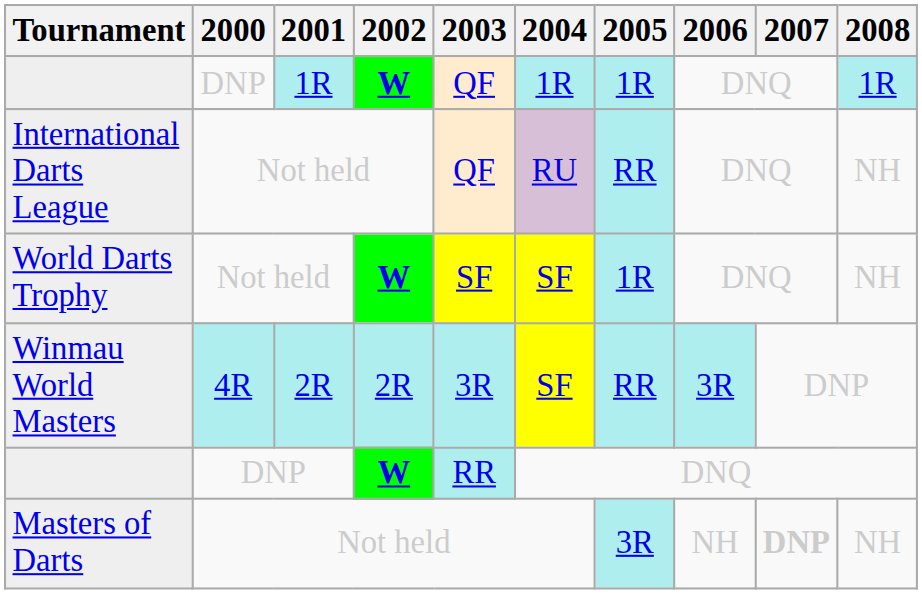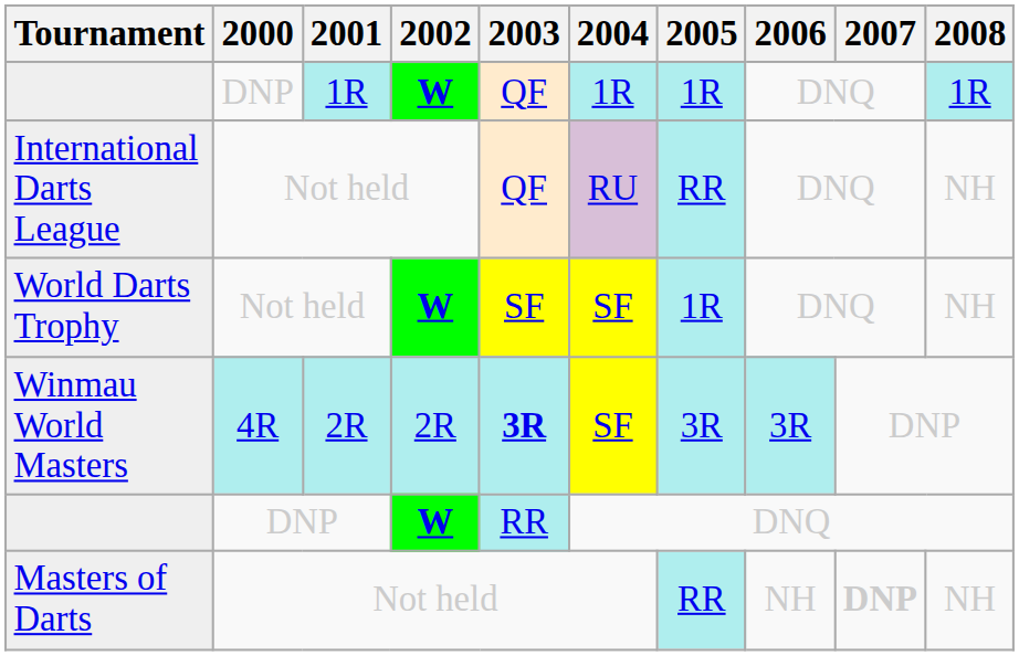 <table class="wikitable" style="width:50%; margin:0">
 <tr>
 <th>Tournament</th>
 <th>2000</th>
 <th>2001</th>
 <th>2002</th>
 <th>2003</th>
 <th>2004</th>
 <th>2005</th>
 <th>2006</th>
 <th>2007</th>
 <th>2008</th>
 </tr>
 <tr>
 <td style="background:#efefef;"></td>
 <td style="text-align:center; color:#ccc;">DNP</td>
 <td style="text-align:center; background:#afeeee;"><a href='#'>1R</a></td>
 <td style="text-align:center; background:lime;"><strong><a href='#'>W</a></strong></td>
 <td style="text-align:center; background:#ffebcd;"><a href='#'>QF</a></td>
 <td style="text-align:center; background:#afeeee;"><a href='#'>1R</a></td>
 <td style="text-align:center; background:#afeeee;"><a href='#'>1R</a></td>
 <td colspan="2" style="text-align:center; color:#ccc;">DNQ</td>
 <td style="text-align:center; background:#afeeee;"><a href='#'>1R</a></td>
 </tr>
 <tr>
 <td style="background:#efefef;"><a href='#'>International Darts League</a></td>
 <td colspan="3" style="text-align:center; color:#ccc;">Not held</td>
 <td style="text-align:center; background:#ffebcd;"><a href='#'>QF</a></td>
 <td style="text-align:center; background:thistle;"><a href='#'>RU</a></td>
 <td style="text-align:center; background:#afeeee;"><a href='#'>RR</a></td>
 <td colspan="2" style="text-align:center; color:#ccc;">DNQ</td>
 <td style="text-align:center; color:#ccc;">NH</td>
 </tr>
 <tr>
 <td style="background:#efefef;"><a href='#'>World Darts Trophy</a></td>
 <td colspan="2" style="text-align:center; color:#ccc;">Not held</td>
 <td style="text-align:center; background:lime;"><strong><a href='#'>W</a></strong></td>
 <td style="text-align:center; background:yellow;"><a href='#'>SF</a></td>
 <td style="text-align:center; background:yellow;"><a href='#'>SF</a></td>
 <td style="text-align:center; background:#afeeee;"><a href='#'>1R</a></td>
 <td colspan="2" style="text-align:center; color:#ccc;">DNQ</td>
 <td style="text-align:center; color:#ccc;">NH</td>
 </tr>
 <tr>
 <td style="background:#efefef;"><a href='#'>Winmau World Masters</a></td>
 <td style="text-align:center; background:#afeeee;"><a href='#'>4R</a></td>
 <td style="text-align:center; background:#afeeee;"><a href='#'>2R</a></td>
 <td style="text-align:center; background:#afeeee;"><a href='#'>2R</a></td>
+<td style="text-align:center; background:#afeeee;"><strong><a href='#'>3R</a></strong></td>
+<td style="text-align:center; background:yellow;"><a href='#'>SF</a></td>
 <td style="text-align:center; background:#afeeee;"><a href='#'>3R</a></td>
-<td style="text-align:center; background:yellow;"><a href='#'>SF</a></td>
-<td style="text-align:center; background:#afeeee;"><a href='#'>RR</a></td>
 <td style="text-align:center; background:#afeeee;"><a href='#'>3R</a></td>
 <td colspan="2" style="text-align:center; color:#ccc;">DNP</td>
 </tr>
 <tr>
 <td style="background:#efefef;"></td>
 <td colspan="2" style="text-align:center; color:#ccc;">DNP</td>
 <td style="text-align:center; background:lime;"><strong><a href='#'>W</a></strong></td>
 <td style="text-align:center; background:#afeeee;"><a href='#'>RR</a></td>
 <td colspan="5" style="text-align:center; color:#ccc;">DNQ</td>
 </tr>
 <tr>
 <td style="background:#efefef;"><a href='#'>Masters of Darts</a></td>
 <td colspan="5" style="text-align:center; color:#ccc;">Not held</td>
-<td style="text-align:center; background:#afeeee;"><a href='#'>3R</a></td>
+<td style="text-align:center; background:#afeeee;"><a href='#'>RR</a></td>
 <td style="text-align:center; color:#ccc;">NH</td>
 <td style="text-align:center; color:#ccc;"><strong>DNP</strong></td>
 <td style="text-align:center; color:#ccc;">NH</td>
 </tr>
 </table>
